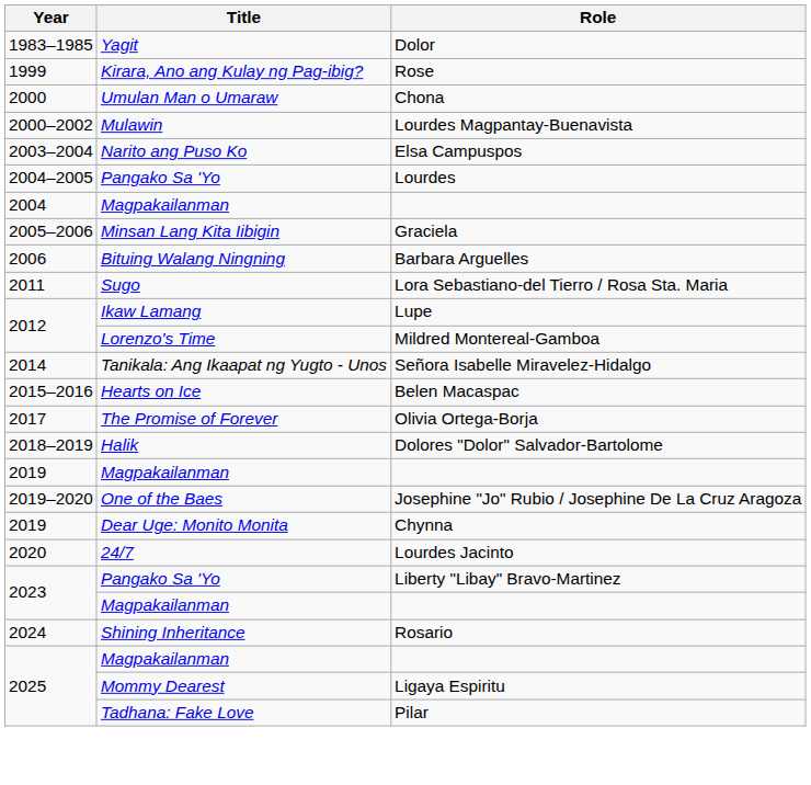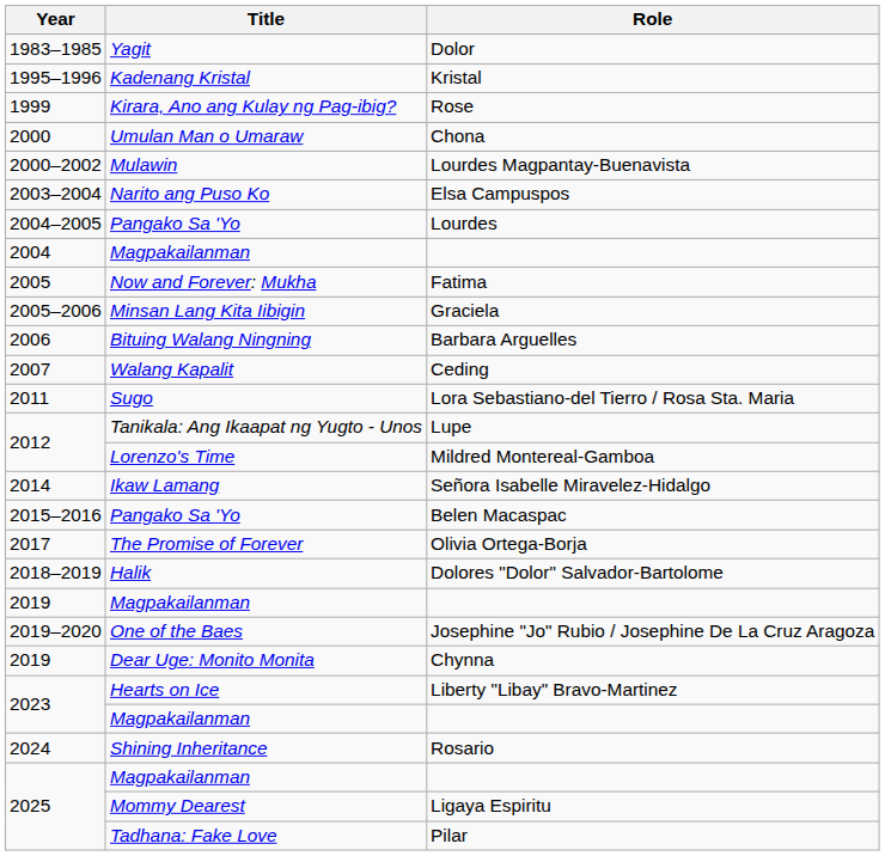 <table class="wikitable sortable">
 <tr>
 <th>Year</th>
 <th>Title</th>
 <th>Role</th>
 </tr>
 <tr>
 <td>1983–1985</td>
 <td><em><a href='#'>Yagit</a></em></td>
 <td>Dolor</td>
+</tr>
+<tr>
+<td>1995–1996</td>
+<td><em><a href='#'>Kadenang Kristal</a></em></td>
+<td>Kristal</td>
 </tr>
 <tr>
 <td>1999</td>
 <td><em><a href='#'>Kirara, Ano ang Kulay ng Pag-ibig?</a></em></td>
 <td>Rose</td>
 </tr>
 <tr>
 <td>2000</td>
 <td><em><a href='#'>Umulan Man o Umaraw</a></em></td>
 <td>Chona</td>
 </tr>
 <tr>
 <td>2000–2002</td>
 <td><em><a href='#'>Mulawin</a></em></td>
 <td>Lourdes Magpantay-Buenavista</td>
 </tr>
 <tr>
 <td>2003–2004</td>
 <td><em><a href='#'>Narito ang Puso Ko</a></em></td>
 <td>Elsa Campuspos</td>
 </tr>
 <tr>
 <td>2004–2005</td>
 <td><em><a href='#'>Pangako Sa 'Yo</a></em></td>
 <td>Lourdes</td>
 </tr>
 <tr>
 <td>2004</td>
 <td><em><a href='#'>Magpakailanman</a></em></td>
 <td></td>
 </tr>
 <tr>
+<td>2005</td>
+<td><em><a href='#'>Now and Forever</a>: <a href='#'>Mukha</a></em></td>
+<td>Fatima</td>
+</tr>
+<tr>
 <td>2005–2006</td>
 <td><em><a href='#'>Minsan Lang Kita Iibigin</a></em></td>
 <td>Graciela</td>
 </tr>
 <tr>
 <td>2006</td>
 <td><em><a href='#'>Bituing Walang Ningning</a></em></td>
 <td>Barbara Arguelles</td>
 </tr>
 <tr>
+<td>2007</td>
+<td><em><a href='#'>Walang Kapalit</a></em></td>
+<td>Ceding</td>
+</tr>
+<tr>
 <td>2011</td>
 <td><em><a href='#'>Sugo</a></em></td>
 <td>Lora Sebastiano-del Tierro / Rosa Sta. Maria</td>
 </tr>
 <tr>
 <td rowspan="2">2012</td>
-<td><em><a href='#'>Ikaw Lamang</a></em></td>
+<td><em>Tanikala: Ang Ikaapat ng Yugto - Unos</em></td>
 <td>Lupe</td>
 </tr>
 <tr>
 <td><em><a href='#'>Lorenzo's Time</a></em></td>
 <td>Mildred Montereal-Gamboa</td>
 </tr>
 <tr>
 <td>2014</td>
-<td><em>Tanikala: Ang Ikaapat ng Yugto - Unos</em></td>
+<td><em><a href='#'>Ikaw Lamang</a></em></td>
 <td>Señora Isabelle Miravelez-Hidalgo</td>
 </tr>
 <tr>
 <td>2015–2016</td>
-<td><em><a href='#'>Hearts on Ice</a></em></td>
+<td><em> <a href='#'>Pangako Sa 'Yo</a></em></td>
 <td>Belen Macaspac</td>
 </tr>
 <tr>
 <td>2017</td>
 <td><em><a href='#'>The Promise of Forever</a></em></td>
 <td>Olivia Ortega-Borja</td>
 </tr>
 <tr>
 <td>2018–2019</td>
 <td><em><a href='#'>Halik</a></em></td>
 <td>Dolores "Dolor" Salvador-Bartolome</td>
 </tr>
 <tr>
 <td>2019</td>
 <td><em><a href='#'>Magpakailanman</a></em></td>
 <td></td>
 </tr>
 <tr>
 <td>2019–2020</td>
 <td><em><a href='#'>One of the Baes</a></em></td>
 <td>Josephine "Jo" Rubio / Josephine De La Cruz Aragoza</td>
 </tr>
 <tr>
 <td>2019</td>
 <td><em><a href='#'>Dear Uge: Monito Monita</a></em></td>
 <td>Chynna</td>
 </tr>
 <tr>
-<td>2020</td>
-<td><em><a href='#'>24/7</a></em></td>
-<td>Lourdes Jacinto</td>
-</tr>
-<tr>
 <td rowspan="2">2023</td>
-<td><em> <a href='#'>Pangako Sa 'Yo</a></em></td>
+<td><em><a href='#'>Hearts on Ice</a></em></td>
 <td>Liberty "Libay" Bravo-Martinez</td>
 </tr>
 <tr>
 <td><em><a href='#'>Magpakailanman</a></em></td>
 <td></td>
 </tr>
 <tr>
 <td>2024</td>
 <td><em><a href='#'>Shining Inheritance</a></em></td>
 <td>Rosario</td>
 </tr>
 <tr>
 <td rowspan="3">2025</td>
 <td><em><a href='#'>Magpakailanman</a></em></td>
 <td></td>
 </tr>
 <tr>
 <td><em><a href='#'>Mommy Dearest</a></em></td>
 <td>Ligaya Espiritu</td>
 </tr>
 <tr>
 <td><em><a href='#'>Tadhana: Fake Love</a></em></td>
 <td>Pilar</td>
 </tr>
 </table>
